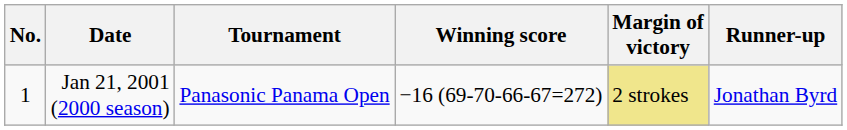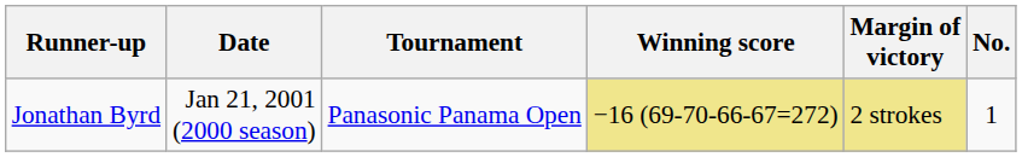 <table class="wikitable" style="font-size:95%;">
 <tr>
-<th>No.</th>
+<th>Runner-up</th>
 <th>Date</th>
 <th>Tournament</th>
 <th>Winning score</th>
 <th>Margin of<br>victory</th>
-<th>Runner-up</th>
+<th>No.</th>
 </tr>
 <tr>
-<td align=center>1</td>
+<td> <a href='#'>Jonathan Byrd</a></td>
 <td align=right>Jan 21, 2001<br>(<a href='#'>2000 season</a>)</td>
 <td><a href='#'>Panasonic Panama Open</a></td>
-<td>−16 (69-70-66-67=272)</td>
+<td style="background: khaki;">−16 (69-70-66-67=272)</td>
 <td style="background: khaki;">2 strokes</td>
-<td> <a href='#'>Jonathan Byrd</a></td>
+<td align=center>1</td>
 </tr>
 </table>
